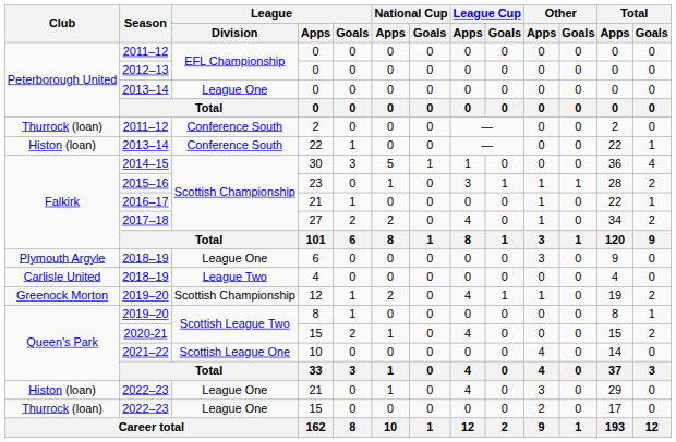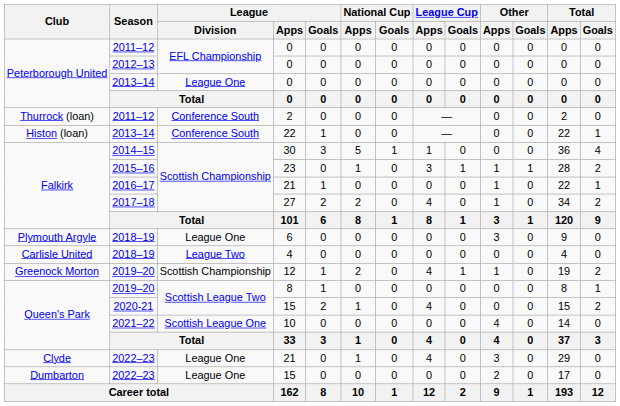 <table class="wikitable" style="text-align:center">
 <tr>
 <th rowspan="2">Club</th>
 <th rowspan="2">Season</th>
 <th colspan="3">League</th>
 <th colspan="2">National Cup</th>
 <th colspan="2"><a href='#'>League Cup</a></th>
 <th colspan="2">Other</th>
 <th colspan="2">Total</th>
 </tr>
 <tr>
 <th>Division</th>
 <th>Apps</th>
 <th>Goals</th>
 <th>Apps</th>
 <th>Goals</th>
 <th>Apps</th>
 <th>Goals</th>
 <th>Apps</th>
 <th>Goals</th>
 <th>Apps</th>
 <th>Goals</th>
 </tr>
 <tr>
 <td rowspan=4><a href='#'>Peterborough United</a></td>
 <td><a href='#'>2011–12</a></td>
 <td rowspan=2><a href='#'>EFL Championship</a></td>
 <td>0</td>
 <td>0</td>
 <td>0</td>
 <td>0</td>
 <td>0</td>
 <td>0</td>
 <td>0</td>
 <td>0</td>
 <td>0</td>
 <td>0</td>
 </tr>
 <tr>
 <td><a href='#'>2012–13</a></td>
 <td>0</td>
 <td>0</td>
 <td>0</td>
 <td>0</td>
 <td>0</td>
 <td>0</td>
 <td>0</td>
 <td>0</td>
 <td>0</td>
 <td>0</td>
 </tr>
 <tr>
 <td><a href='#'>2013–14</a></td>
 <td><a href='#'>League One</a></td>
 <td>0</td>
 <td>0</td>
 <td>0</td>
 <td>0</td>
 <td>0</td>
 <td>0</td>
 <td>0</td>
 <td>0</td>
 <td>0</td>
 <td>0</td>
 </tr>
 <tr>
 <th colspan=2>Total</th>
 <th>0</th>
 <th>0</th>
 <th>0</th>
 <th>0</th>
 <th>0</th>
 <th>0</th>
 <th>0</th>
 <th>0</th>
 <th>0</th>
 <th>0</th>
 </tr>
 <tr>
 <td><a href='#'>Thurrock</a> (loan)</td>
 <td><a href='#'>2011–12</a></td>
 <td><a href='#'>Conference South</a></td>
 <td>2</td>
 <td>0</td>
 <td>0</td>
 <td>0</td>
 <td colspan="2">—</td>
 <td>0</td>
 <td>0</td>
 <td>2</td>
 <td>0</td>
 </tr>
 <tr>
 <td><a href='#'>Histon</a> (loan)</td>
 <td><a href='#'>2013–14</a></td>
 <td><a href='#'>Conference South</a></td>
 <td>22</td>
 <td>1</td>
 <td>0</td>
 <td>0</td>
 <td colspan="2">—</td>
 <td>0</td>
 <td>0</td>
 <td>22</td>
 <td>1</td>
 </tr>
 <tr>
 <td rowspan="5"><a href='#'>Falkirk</a></td>
 <td><a href='#'>2014–15</a></td>
 <td rowspan="4"><a href='#'>Scottish Championship</a></td>
 <td>30</td>
 <td>3</td>
 <td>5</td>
 <td>1</td>
 <td>1</td>
 <td>0</td>
 <td>0</td>
 <td>0</td>
 <td>36</td>
 <td>4</td>
 </tr>
 <tr>
 <td><a href='#'>2015–16</a></td>
 <td>23</td>
 <td>0</td>
 <td>1</td>
 <td>0</td>
 <td>3</td>
 <td>1</td>
 <td>1</td>
 <td>1</td>
 <td>28</td>
 <td>2</td>
 </tr>
 <tr>
 <td><a href='#'>2016–17</a></td>
 <td>21</td>
 <td>1</td>
 <td>0</td>
 <td>0</td>
 <td>0</td>
 <td>0</td>
 <td>1</td>
 <td>0</td>
 <td>22</td>
 <td>1</td>
 </tr>
 <tr>
 <td><a href='#'>2017–18</a></td>
 <td>27</td>
 <td>2</td>
 <td>2</td>
 <td>0</td>
 <td>4</td>
 <td>0</td>
 <td>1</td>
 <td>0</td>
 <td>34</td>
 <td>2</td>
 </tr>
 <tr>
 <th colspan="2">Total</th>
 <th>101</th>
 <th>6</th>
 <th>8</th>
 <th>1</th>
 <th>8</th>
 <th>1</th>
 <th>3</th>
 <th>1</th>
 <th>120</th>
 <th>9</th>
 </tr>
 <tr>
 <td><a href='#'>Plymouth Argyle</a></td>
 <td><a href='#'>2018–19</a></td>
 <td>League One</td>
 <td>6</td>
 <td>0</td>
 <td>0</td>
 <td>0</td>
 <td>0</td>
 <td>0</td>
 <td>3</td>
 <td>0</td>
 <td>9</td>
 <td>0</td>
 </tr>
 <tr>
 <td><a href='#'>Carlisle United</a></td>
 <td><a href='#'>2018–19</a></td>
 <td><a href='#'>League Two</a></td>
 <td>4</td>
 <td>0</td>
 <td>0</td>
 <td>0</td>
 <td>0</td>
 <td>0</td>
 <td>0</td>
 <td>0</td>
 <td>4</td>
 <td>0</td>
 </tr>
 <tr>
 <td><a href='#'>Greenock Morton</a></td>
 <td><a href='#'>2019–20</a></td>
 <td>Scottish Championship</td>
 <td>12</td>
 <td>1</td>
 <td>2</td>
 <td>0</td>
 <td>4</td>
 <td>1</td>
 <td>1</td>
 <td>0</td>
 <td>19</td>
 <td>2</td>
 </tr>
 <tr>
 <td rowspan="4"><a href='#'>Queen's Park</a></td>
 <td><a href='#'>2019–20</a></td>
 <td rowspan="2"><a href='#'>Scottish League Two</a></td>
 <td>8</td>
 <td>1</td>
 <td>0</td>
 <td>0</td>
 <td>0</td>
 <td>0</td>
 <td>0</td>
 <td>0</td>
 <td>8</td>
 <td>1</td>
 </tr>
 <tr>
 <td><a href='#'>2020-21</a></td>
 <td>15</td>
 <td>2</td>
 <td>1</td>
 <td>0</td>
 <td>4</td>
 <td>0</td>
 <td>0</td>
 <td>0</td>
 <td>15</td>
 <td>2</td>
 </tr>
 <tr>
 <td><a href='#'>2021–22</a></td>
 <td><a href='#'>Scottish League One</a></td>
 <td>10</td>
 <td>0</td>
 <td>0</td>
 <td>0</td>
 <td>0</td>
 <td>0</td>
 <td>4</td>
 <td>0</td>
 <td>14</td>
 <td>0</td>
 </tr>
 <tr>
 <th colspan="2">Total</th>
 <th>33</th>
 <th>3</th>
 <th>1</th>
 <th>0</th>
 <th>4</th>
 <th>0</th>
 <th>4</th>
 <th>0</th>
 <th>37</th>
 <th>3</th>
 </tr>
 <tr>
-<td><a href='#'>Histon</a> (loan)</td>
+<td><a href='#'>Clyde</a></td>
 <td><a href='#'>2022–23</a></td>
 <td>League One</td>
 <td>21</td>
 <td>0</td>
 <td>1</td>
 <td>0</td>
 <td>4</td>
 <td>0</td>
 <td>3</td>
 <td>0</td>
 <td>29</td>
 <td>0</td>
 </tr>
 <tr>
-<td><a href='#'>Thurrock</a> (loan)</td>
+<td><a href='#'>Dumbarton</a></td>
 <td><a href='#'>2022–23</a></td>
 <td>League One</td>
 <td>15</td>
 <td>0</td>
 <td>0</td>
 <td>0</td>
 <td>0</td>
 <td>0</td>
 <td>2</td>
 <td>0</td>
 <td>17</td>
 <td>0</td>
 </tr>
 <tr>
 <th colspan="3">Career total</th>
 <th>162</th>
 <th>8</th>
 <th>10</th>
 <th>1</th>
 <th>12</th>
 <th>2</th>
 <th>9</th>
 <th>1</th>
 <th>193</th>
 <th>12</th>
 </tr>
 </table>
